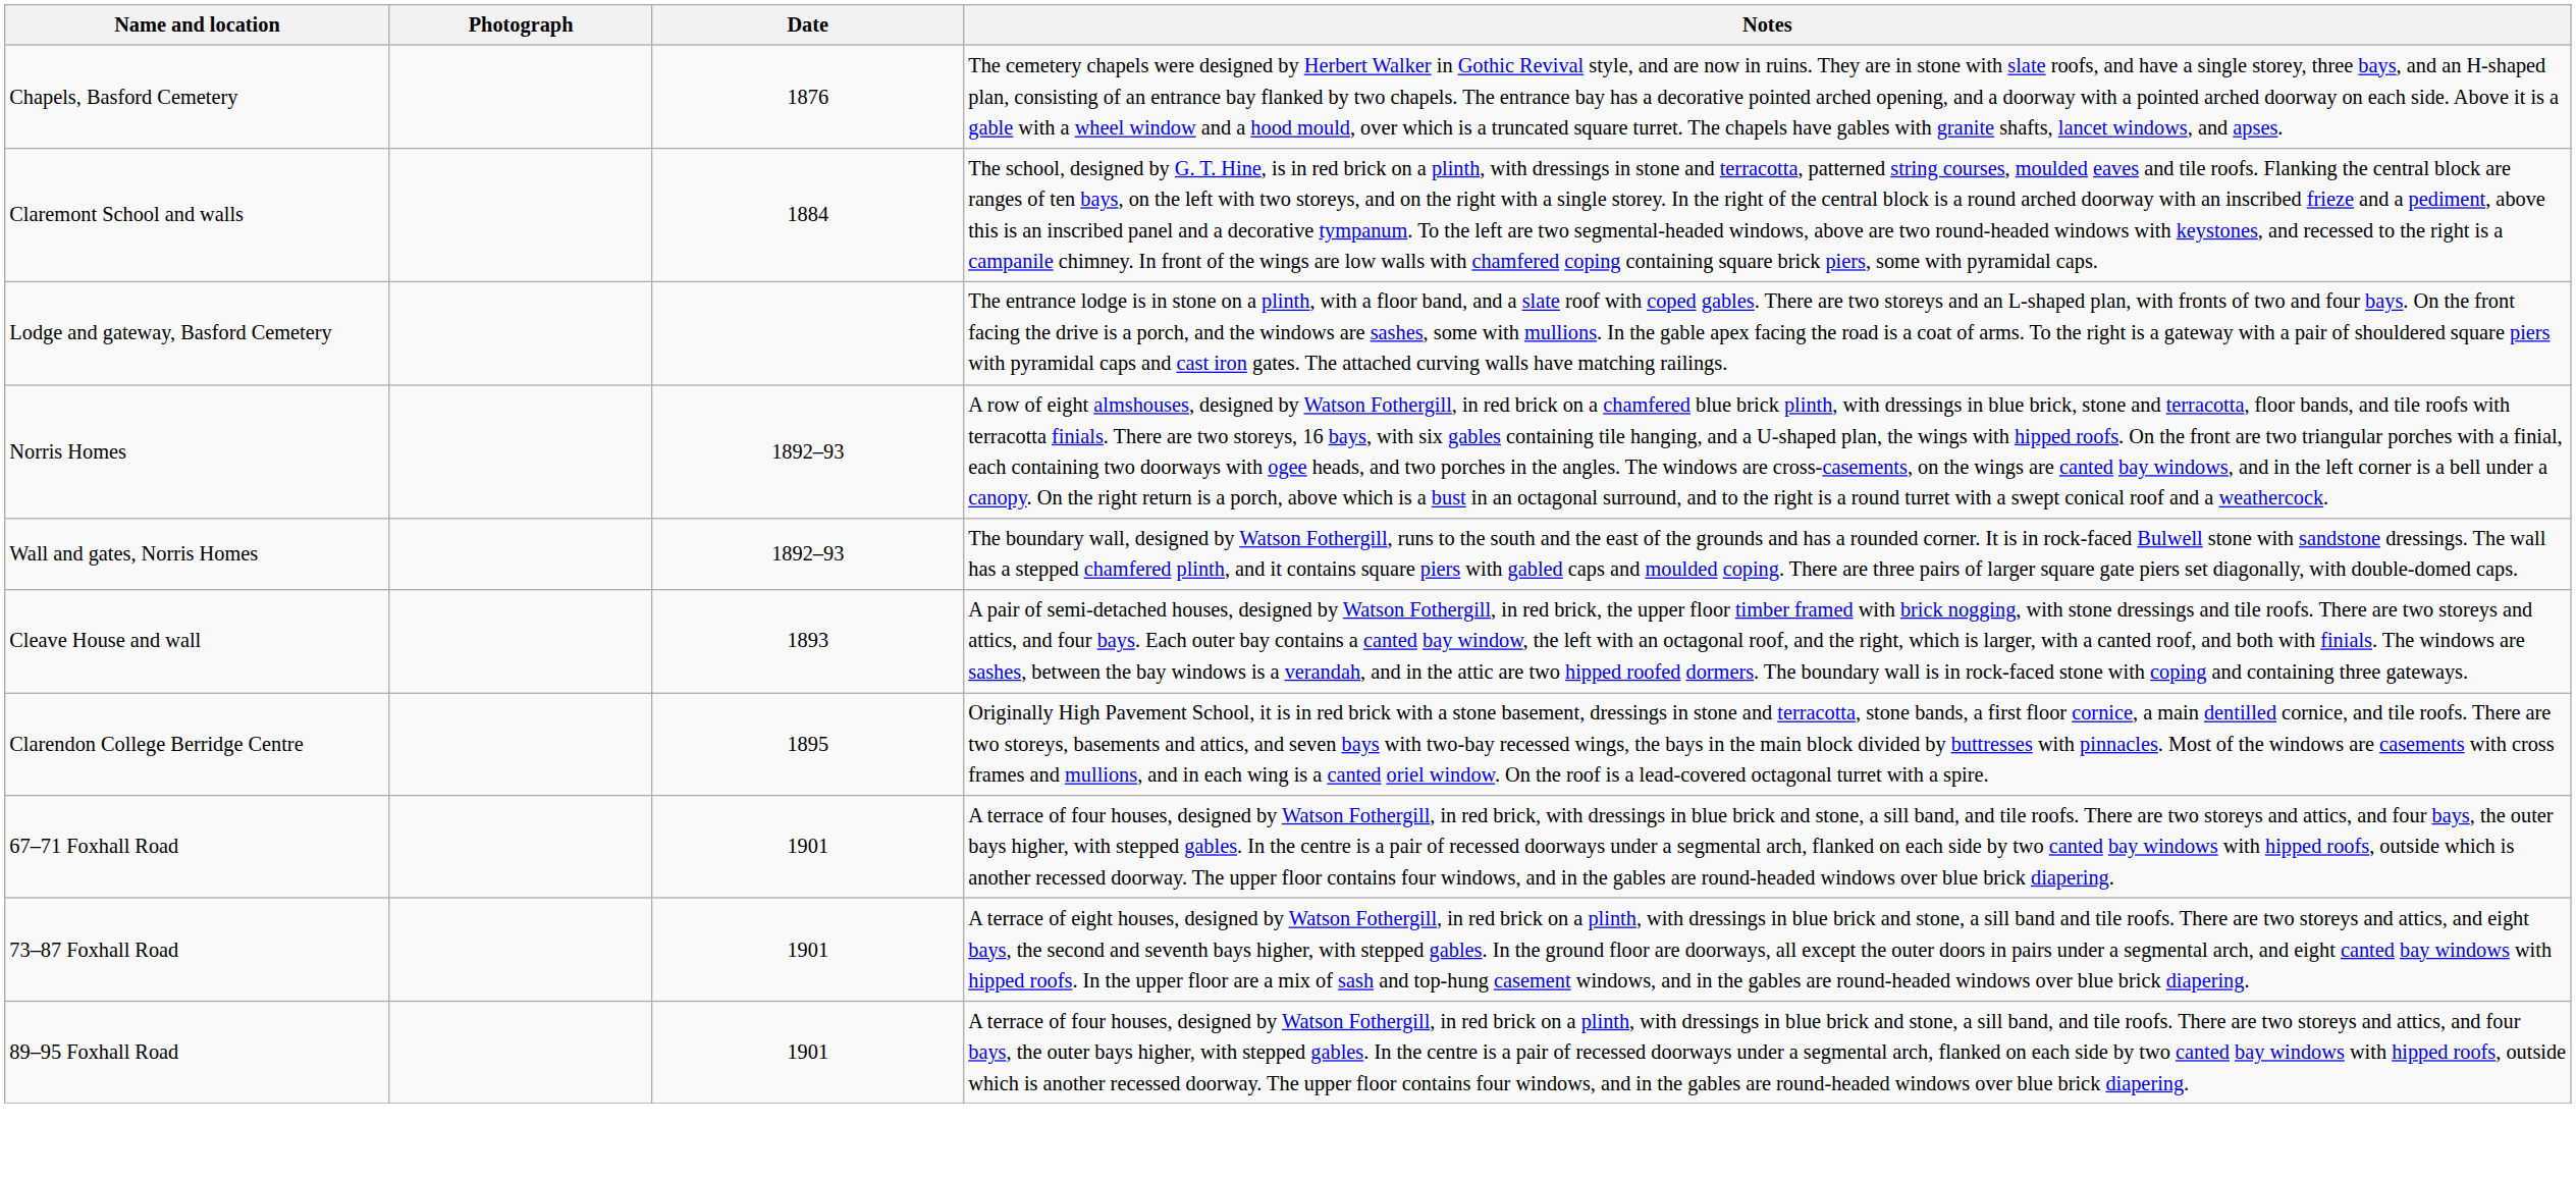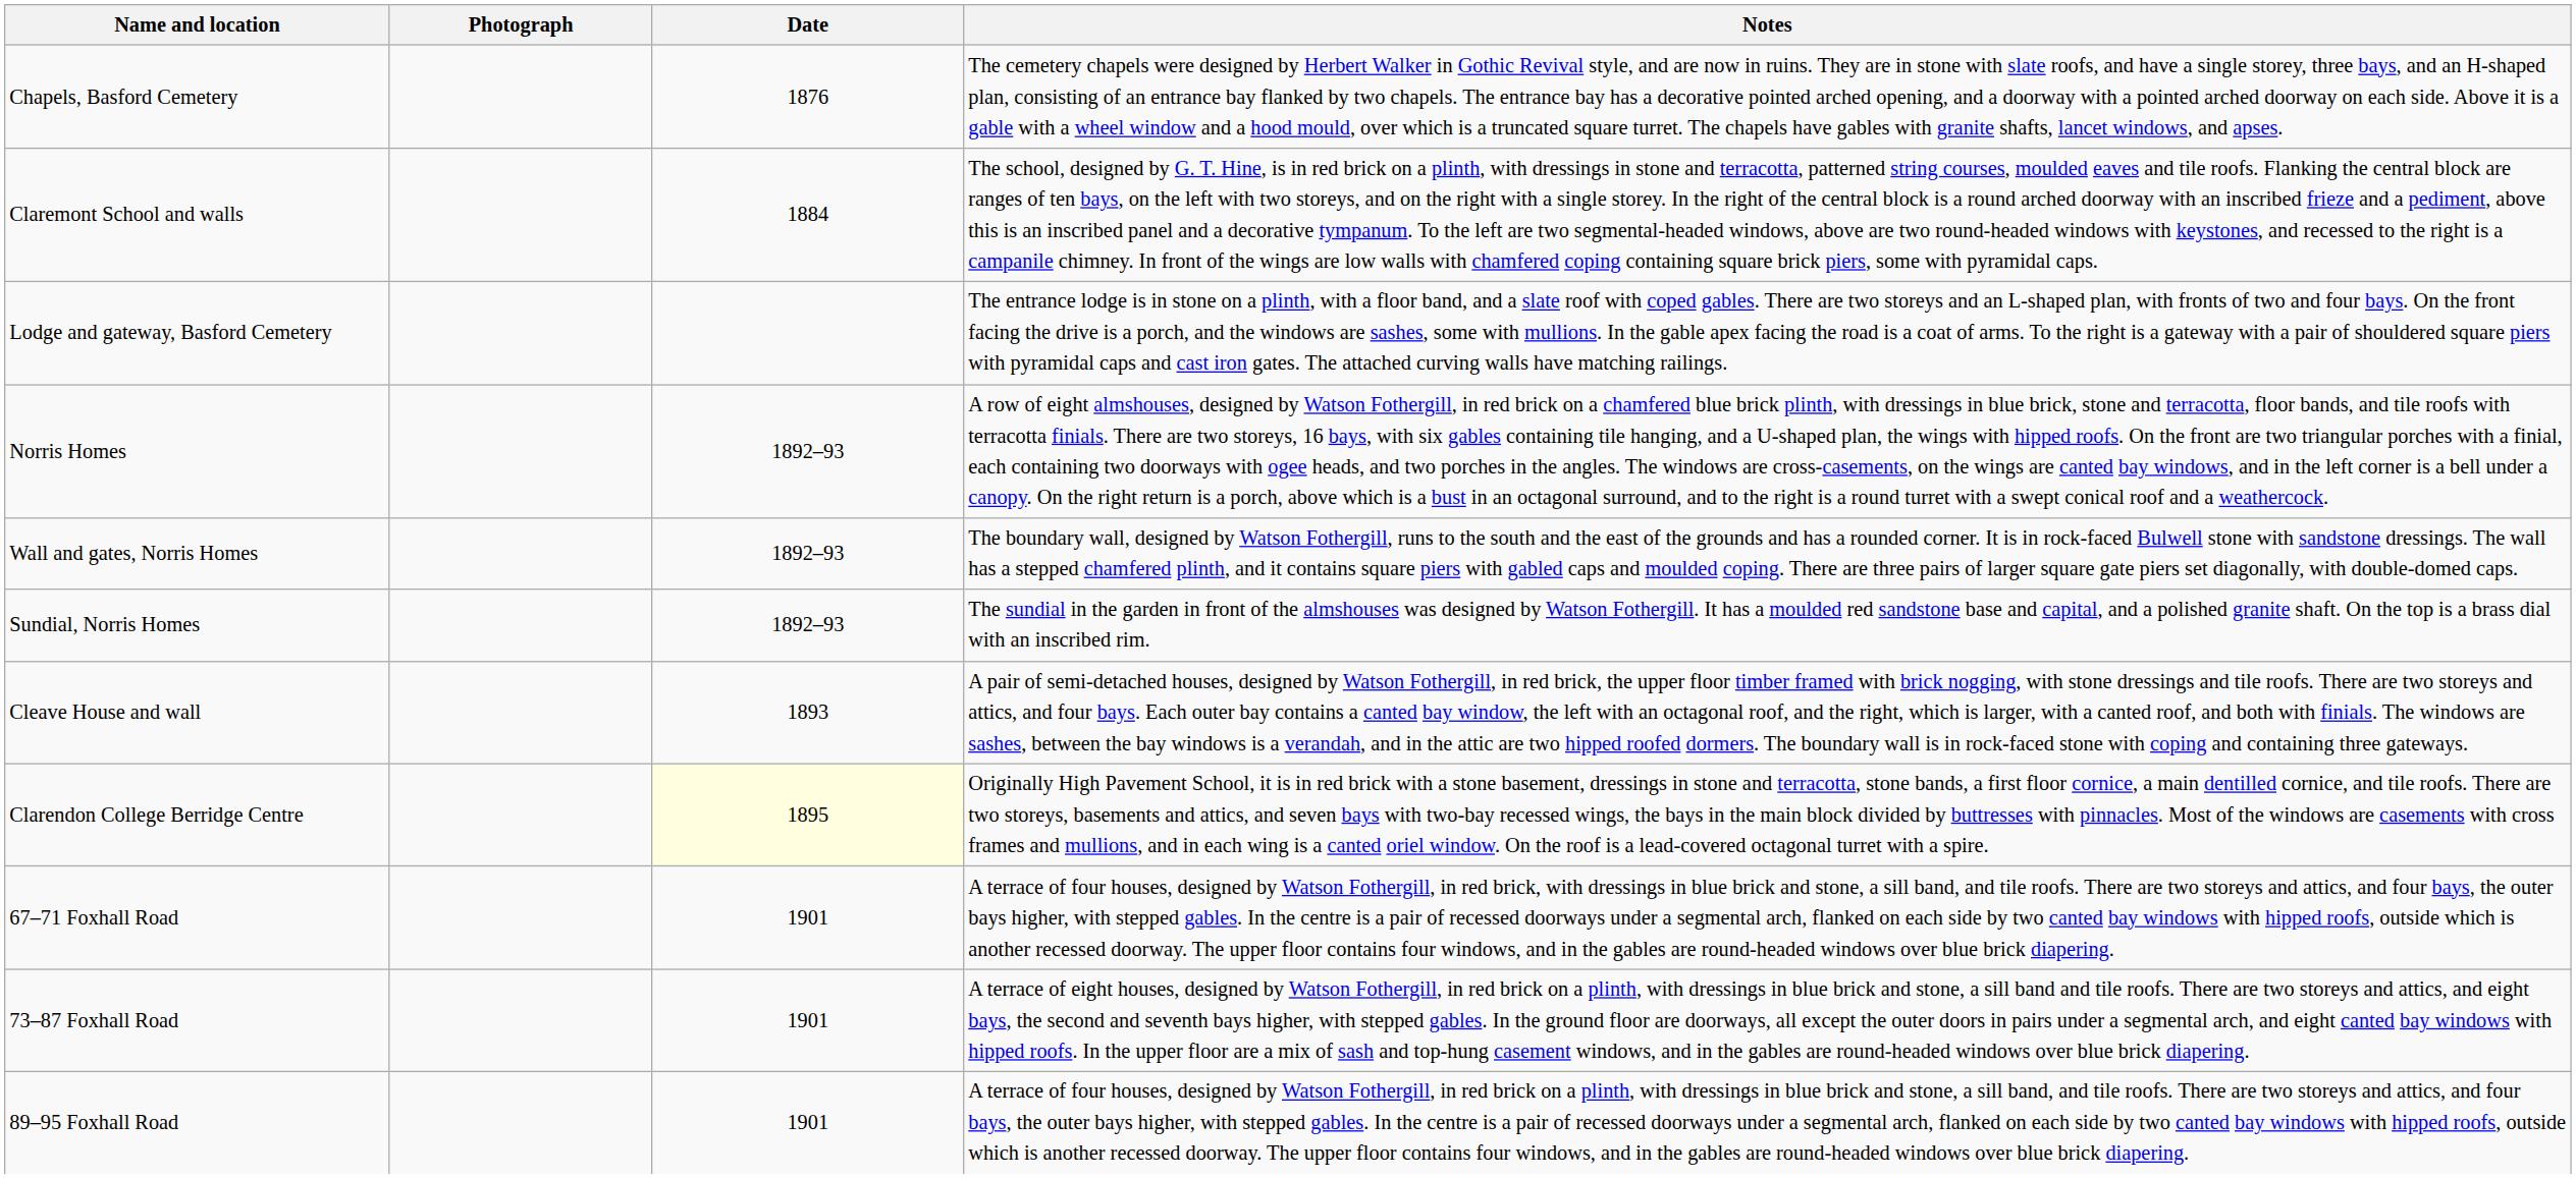 <table class="wikitable sortable plainrowheaders" style="width:100%; border:0px; text-align:left; line-height:150%">
 <tr>
 <th scope="col"  style="width:150px">Name and location</th>
 <th scope="col"  style="width:100px" class="unsortable">Photograph</th>
 <th scope="col"  style="width:120px">Date</th>
 <th scope="col"  style="width:650px" class="unsortable">Notes</th>
 </tr>
 <tr>
 <td>Chapels, Basford Cemetery<br><small></small></td>
 <td></td>
 <td align="center">1876</td>
 <td>The cemetery chapels were designed by <a href='#'>Herbert Walker</a> in <a href='#'>Gothic Revival</a> style, and are now in ruins.  They are in stone with <a href='#'>slate</a> roofs, and have a single storey, three <a href='#'>bays</a>, and an H-shaped plan, consisting of an entrance bay flanked by two chapels.  The entrance bay has a decorative pointed arched opening, and a doorway with a pointed arched doorway on each side.  Above it is a <a href='#'>gable</a> with a <a href='#'>wheel window</a> and a <a href='#'>hood mould</a>, over which is a truncated square turret.  The chapels have gables with <a href='#'>granite</a> shafts, <a href='#'>lancet windows</a>, and <a href='#'>apses</a>.</td>
 </tr>
 <tr>
 <td>Claremont School and walls<br><small></small></td>
 <td></td>
 <td align="center">1884</td>
 <td>The school, designed by <a href='#'>G. T. Hine</a>, is in red brick on a <a href='#'>plinth</a>, with dressings in stone and <a href='#'>terracotta</a>, patterned <a href='#'>string courses</a>, <a href='#'>moulded</a> <a href='#'>eaves</a> and tile roofs.  Flanking the central block are ranges of ten <a href='#'>bays</a>, on the left with two storeys, and on the right with a single storey.  In the right of the central block is a round arched doorway with an inscribed <a href='#'>frieze</a> and a <a href='#'>pediment</a>, above this is an inscribed panel and a decorative <a href='#'>tympanum</a>.  To the left are two segmental-headed windows, above are two round-headed windows with <a href='#'>keystones</a>, and recessed to the right is a <a href='#'>campanile</a> chimney.  In front of the wings are low walls with <a href='#'>chamfered</a> <a href='#'>coping</a> containing square brick <a href='#'>piers</a>, some with pyramidal caps.</td>
 </tr>
 <tr>
 <td>Lodge and gateway, Basford Cemetery<br><small></small></td>
 <td></td>
 <td align="center"></td>
 <td>The entrance lodge is in stone on a <a href='#'>plinth</a>, with a floor band, and a <a href='#'>slate</a> roof with <a href='#'>coped</a> <a href='#'>gables</a>.  There are two storeys and an L-shaped plan, with fronts of two and four <a href='#'>bays</a>.  On the front facing the drive is a porch, and the windows are <a href='#'>sashes</a>, some with <a href='#'>mullions</a>.  In the gable apex facing the road is a coat of arms.  To the right is a gateway with a pair of shouldered square <a href='#'>piers</a> with pyramidal caps and <a href='#'>cast iron</a> gates.  The attached curving walls have matching railings.</td>
 </tr>
 <tr>
 <td>Norris Homes<br><small></small></td>
 <td></td>
 <td align="center">1892–93</td>
 <td>A row of eight <a href='#'>almshouses</a>, designed by <a href='#'>Watson Fothergill</a>, in red brick on a <a href='#'>chamfered</a> blue brick <a href='#'>plinth</a>, with dressings in blue brick, stone and <a href='#'>terracotta</a>, floor bands, and tile roofs with terracotta <a href='#'>finials</a>.  There are two storeys, 16 <a href='#'>bays</a>, with six <a href='#'>gables</a> containing tile hanging, and a U-shaped plan, the wings with <a href='#'>hipped roofs</a>.  On the front are two triangular porches with a finial, each containing two doorways with <a href='#'>ogee</a> heads, and two porches in the angles.  The windows are cross-<a href='#'>casements</a>, on the wings are <a href='#'>canted</a> <a href='#'>bay windows</a>, and in the left corner is a bell under a <a href='#'>canopy</a>.  On the right return is a porch, above which is a <a href='#'>bust</a> in an octagonal surround, and to the right is a round turret with a swept conical roof and a <a href='#'>weathercock</a>.</td>
 </tr>
 <tr>
 <td>Wall and gates, Norris Homes<br><small></small></td>
 <td></td>
 <td align="center">1892–93</td>
 <td>The boundary wall, designed by <a href='#'>Watson Fothergill</a>, runs to the south and the east of the grounds and has a rounded corner.  It is in rock-faced <a href='#'>Bulwell</a> stone with <a href='#'>sandstone</a> dressings.  The wall has a stepped <a href='#'>chamfered</a> <a href='#'>plinth</a>, and it contains square <a href='#'>piers</a> with <a href='#'>gabled</a> caps and <a href='#'>moulded</a> <a href='#'>coping</a>.  There are three pairs of larger square gate piers set diagonally, with double-domed caps.</td>
 </tr>
 <tr>
+<td>Sundial, Norris Homes<br><small></small></td>
+<td></td>
+<td align="center">1892–93</td>
+<td>The <a href='#'>sundial</a> in the garden in front of the <a href='#'>almshouses</a> was designed by <a href='#'>Watson Fothergill</a>.  It has a <a href='#'>moulded</a> red <a href='#'>sandstone</a> base and <a href='#'>capital</a>, and a polished <a href='#'>granite</a> shaft.  On the top is a brass dial with an inscribed rim.</td>
+</tr>
+<tr>
 <td>Cleave House and wall<br><small></small></td>
 <td></td>
 <td align="center">1893</td>
 <td>A pair of semi-detached houses, designed by <a href='#'>Watson Fothergill</a>, in red brick, the upper floor <a href='#'>timber framed</a> with <a href='#'>brick nogging</a>, with stone dressings and tile roofs.  There are two storeys and attics, and four <a href='#'>bays</a>.  Each outer bay contains a <a href='#'>canted</a> <a href='#'>bay window</a>, the left with an octagonal roof, and the right, which is larger, with a canted roof, and both with <a href='#'>finials</a>.  The windows are <a href='#'>sashes</a>, between the bay windows is a <a href='#'>verandah</a>, and in the attic are two <a href='#'>hipped roofed</a> <a href='#'>dormers</a>.  The boundary wall is in rock-faced stone with <a href='#'>coping</a> and containing three gateways.</td>
 </tr>
 <tr>
 <td>Clarendon College Berridge Centre<br><small></small></td>
 <td></td>
-<td align="center">1895</td>
+<td align="center" style="background: lightyellow;">1895</td>
 <td>Originally High Pavement School, it is in red brick with a stone basement, dressings in stone and <a href='#'>terracotta</a>, stone bands, a first floor <a href='#'>cornice</a>, a main <a href='#'>dentilled</a> cornice, and tile roofs.  There are two storeys, basements and attics, and seven <a href='#'>bays</a> with two-bay recessed wings, the bays in the main block divided by <a href='#'>buttresses</a> with <a href='#'>pinnacles</a>.  Most of the windows are <a href='#'>casements</a> with cross frames and <a href='#'>mullions</a>, and in each wing is a <a href='#'>canted</a> <a href='#'>oriel window</a>.  On the roof is a lead-covered octagonal turret with a spire.</td>
 </tr>
 <tr>
 <td>67–71 Foxhall Road<br><small></small></td>
 <td></td>
 <td align="center">1901</td>
 <td>A terrace of four houses, designed by <a href='#'>Watson Fothergill</a>, in red brick, with dressings in blue brick and stone, a sill band, and tile roofs.  There are two storeys and attics, and four <a href='#'>bays</a>, the outer bays higher, with stepped <a href='#'>gables</a>.  In the centre is a pair of recessed doorways under a segmental arch, flanked on each side by two <a href='#'>canted</a> <a href='#'>bay windows</a> with <a href='#'>hipped roofs</a>, outside which is another recessed doorway.  The upper floor contains four windows, and in the gables are round-headed windows over blue brick <a href='#'>diapering</a>.</td>
 </tr>
 <tr>
 <td>73–87 Foxhall Road<br><small></small></td>
 <td></td>
 <td align="center">1901</td>
 <td>A terrace of eight houses, designed by <a href='#'>Watson Fothergill</a>, in red brick on a <a href='#'>plinth</a>, with dressings in blue brick and stone, a sill band and tile roofs.  There are two storeys and attics, and eight <a href='#'>bays</a>, the second and seventh bays higher, with stepped <a href='#'>gables</a>.  In the ground floor are doorways, all except the outer doors in pairs under a segmental arch, and eight <a href='#'>canted</a> <a href='#'>bay windows</a> with <a href='#'>hipped roofs</a>.  In the upper floor are a mix of <a href='#'>sash</a> and top-hung <a href='#'>casement</a> windows, and in the gables are round-headed windows over blue brick <a href='#'>diapering</a>.</td>
 </tr>
 <tr>
 <td>89–95 Foxhall Road<br><small></small></td>
 <td></td>
 <td align="center">1901</td>
 <td>A terrace of four houses, designed by <a href='#'>Watson Fothergill</a>, in red brick on a <a href='#'>plinth</a>, with dressings in blue brick and stone, a sill band, and tile roofs.  There are two storeys and attics, and four <a href='#'>bays</a>, the outer bays higher, with stepped <a href='#'>gables</a>.  In the centre is a pair of recessed doorways under a segmental arch, flanked on each side by two <a href='#'>canted</a> <a href='#'>bay windows</a> with <a href='#'>hipped roofs</a>, outside which is another recessed doorway.  The upper floor contains four windows, and in the gables are round-headed windows over blue brick <a href='#'>diapering</a>.</td>
 </tr>
 <tr>
 </tr>
 </table>
